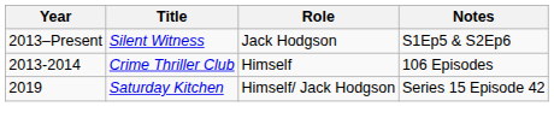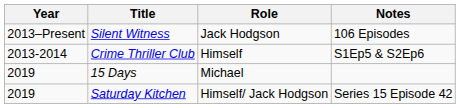 <table class="wikitable sortable">
 <tr>
 <th>Year</th>
 <th>Title</th>
 <th>Role</th>
 <th class="unsortable">Notes</th>
 </tr>
 <tr>
 <td>2013–Present</td>
 <td><em><a href='#'>Silent Witness</a></em></td>
 <td>Jack Hodgson</td>
-<td>S1Ep5 & S2Ep6</td>
+<td>106 Episodes</td>
 </tr>
 <tr>
 <td>2013-2014</td>
 <td><em><a href='#'>Crime Thriller Club</a></em></td>
 <td>Himself</td>
-<td>106 Episodes</td>
+<td>S1Ep5 & S2Ep6</td>
+</tr>
+<tr>
+<td>2019</td>
+<td><em>15 Days</em></td>
+<td>Michael</td>
+<td></td>
 </tr>
 <tr>
 <td>2019</td>
 <td><em><a href='#'>Saturday Kitchen</a></em></td>
 <td>Himself/ Jack Hodgson</td>
 <td>Series 15 Episode 42</td>
 </tr>
 </table>
